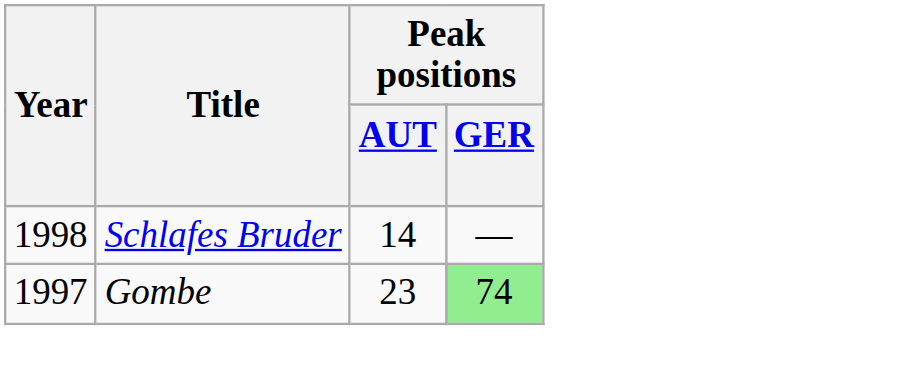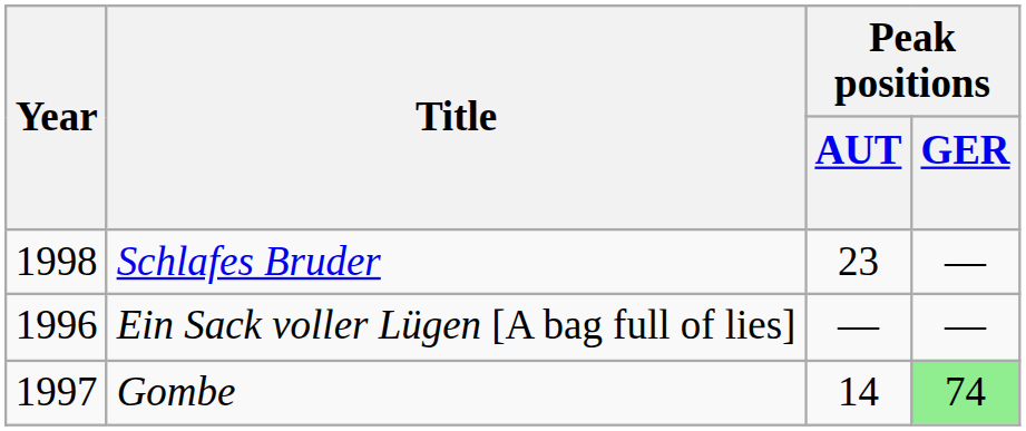 <table class="wikitable">
 <tr>
 <th rowspan="2">Year</th>
 <th rowspan="2">Title</th>
 <th colspan="2">Peak positions</th>
 </tr>
 <tr>
 <th width="30"><a href='#'>AUT</a><br><br></th>
 <th width="30"><a href='#'>GER</a><br><br></th>
 </tr>
 <tr>
 <td>1998</td>
 <td><em><a href='#'>Schlafes Bruder</a></em><br></td>
-<td align="center" >14</td>
+<td align="center" >23</td>
+<td align="center" >—</td>
+</tr>
+<tr>
+<td>1996</td>
+<td><em>Ein Sack voller Lügen</em> [A bag full of lies]</td>
+<td align="center" >—</td>
 <td align="center" >—</td>
 </tr>
 <tr>
 <td>1997</td>
 <td><em>Gombe</em></td>
-<td align="center" >23</td>
+<td align="center" >14</td>
 <td align="center"  style="background: lightgreen;">74</td>
 </tr>
 </table>
